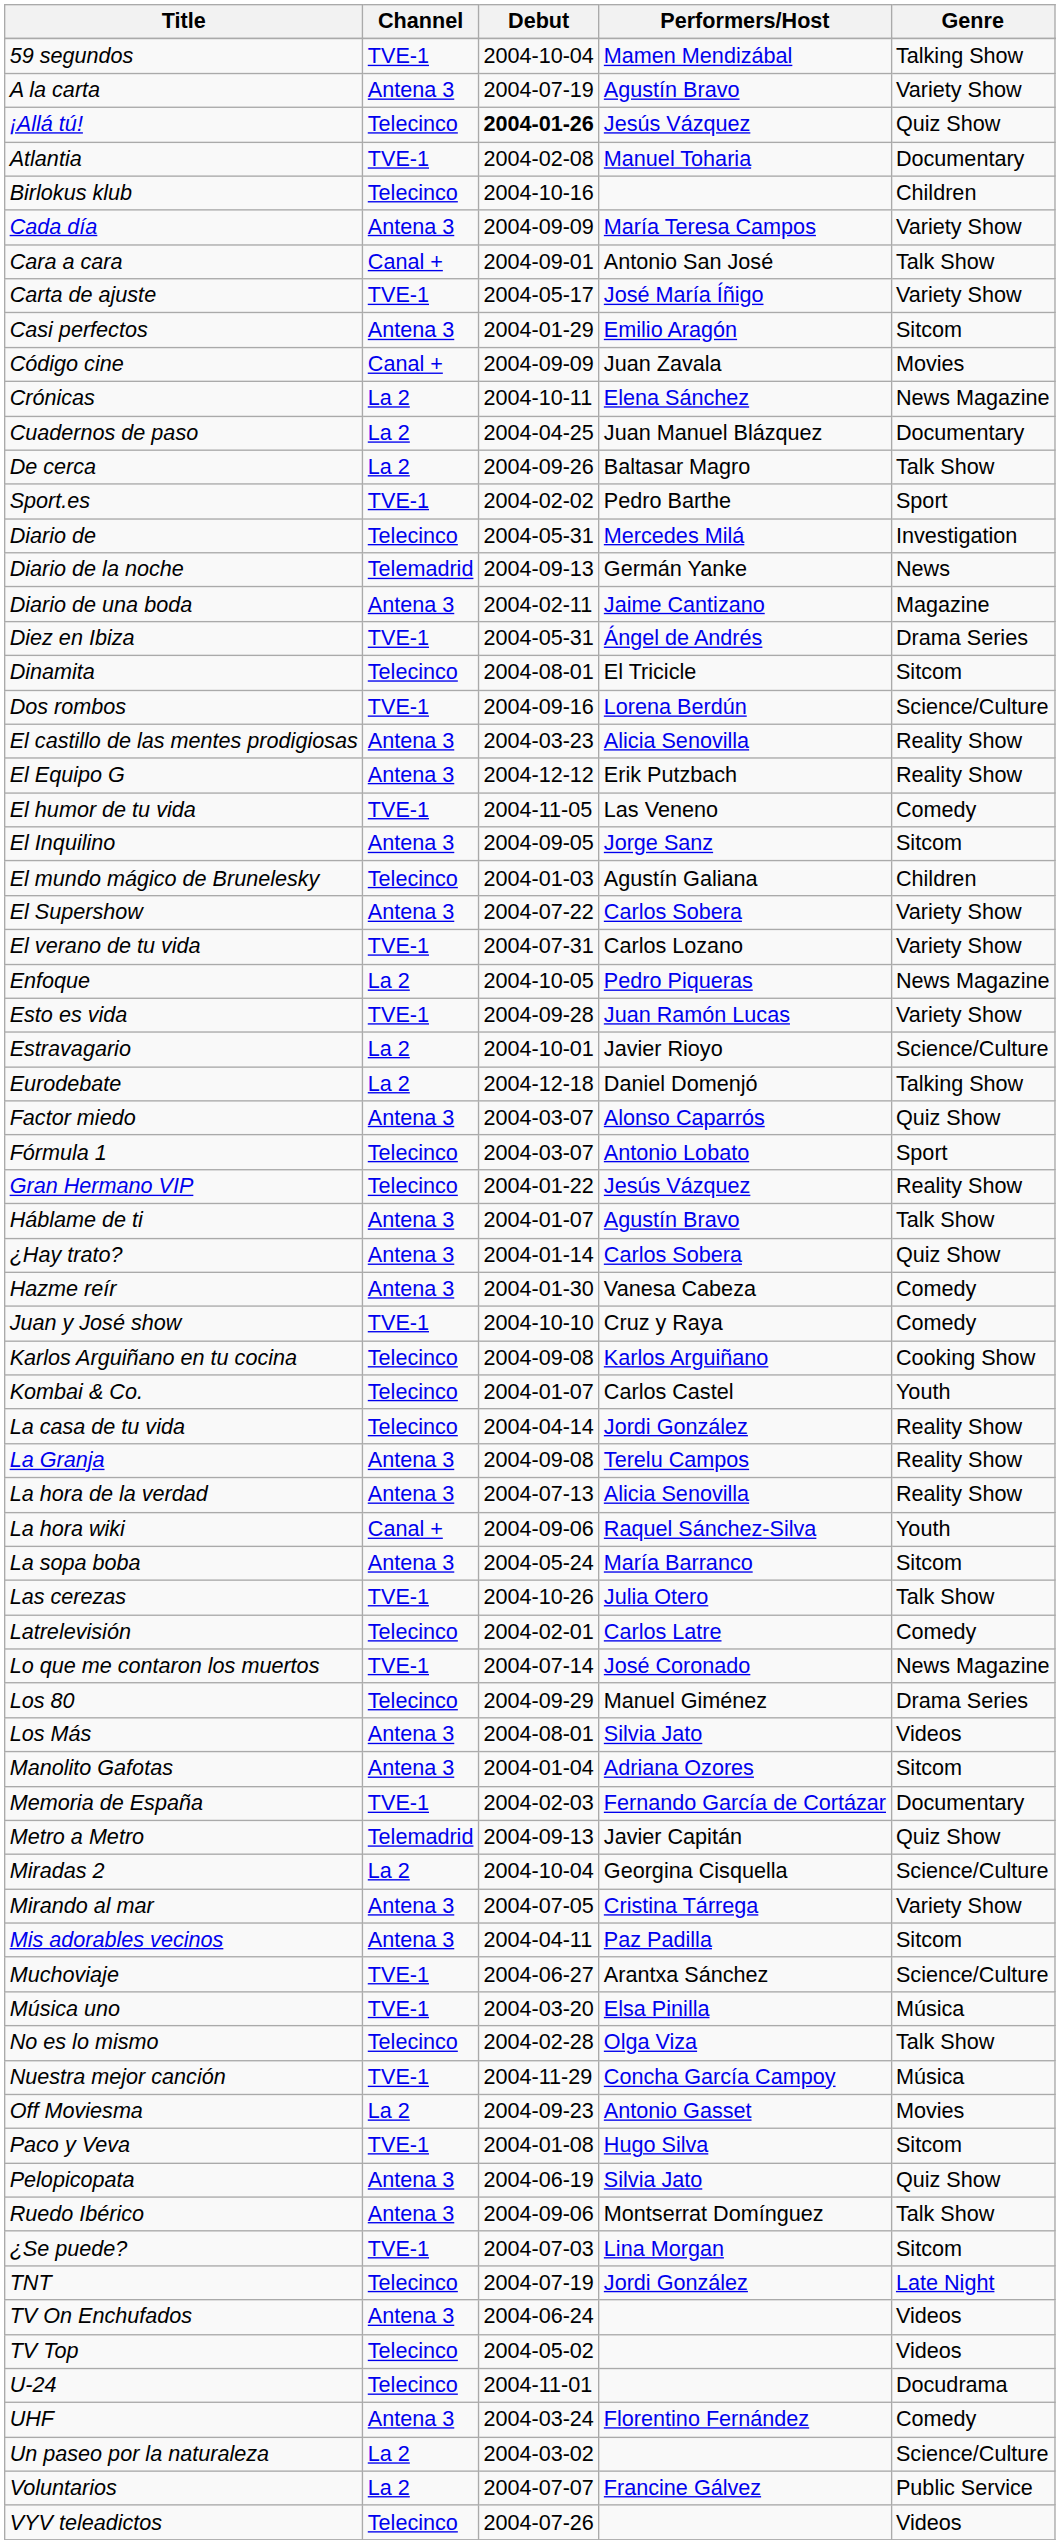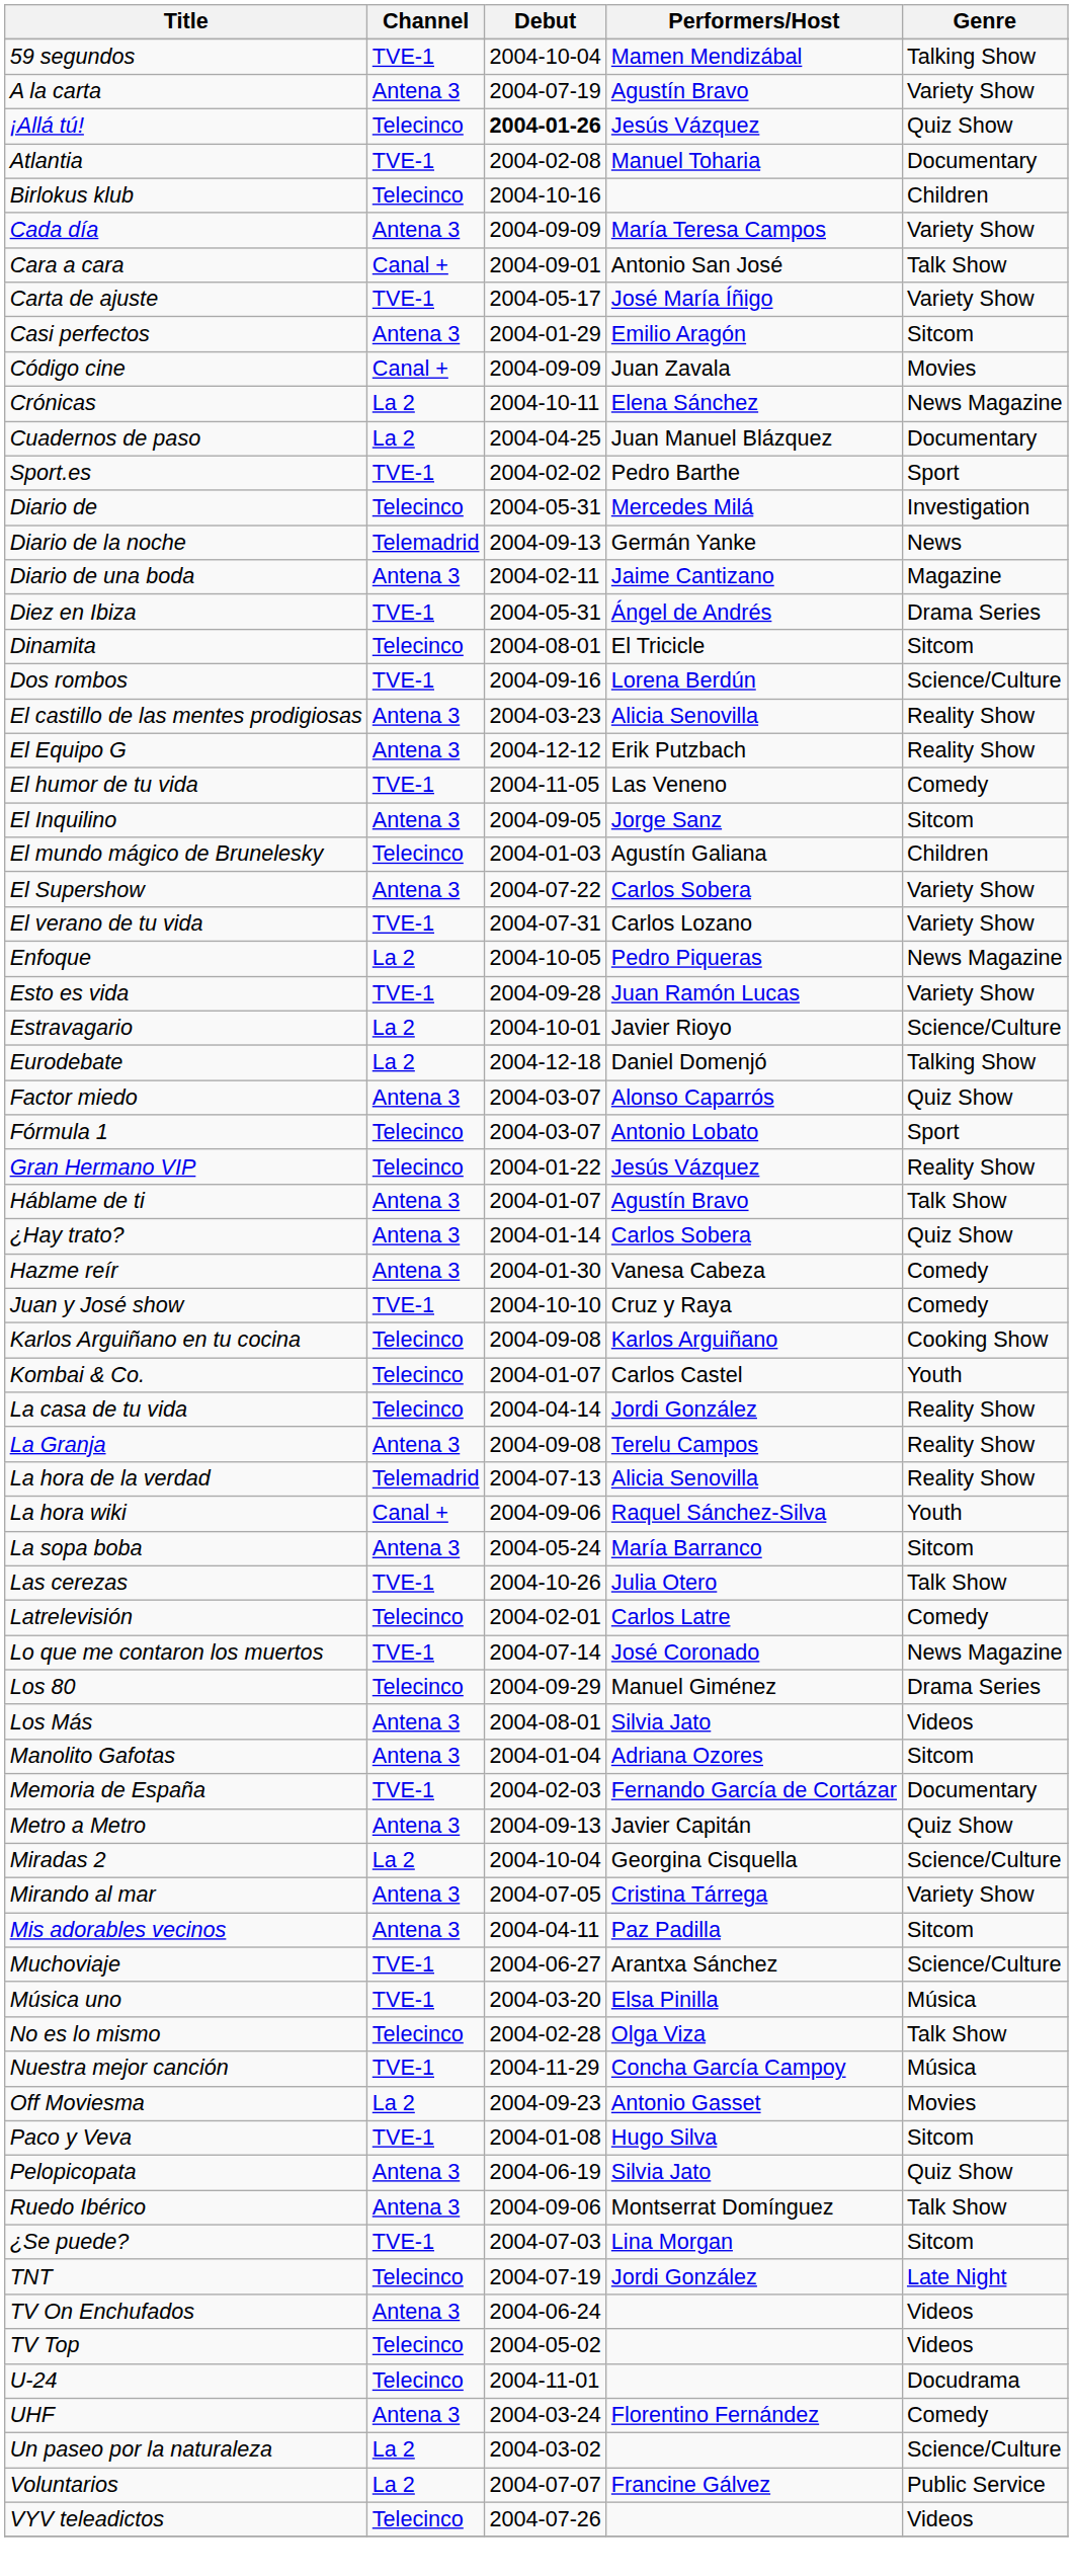 <table class="wikitable sortable">
 <tr>
 <th>Title</th>
 <th>Channel</th>
 <th>Debut</th>
 <th>Performers/Host</th>
 <th>Genre</th>
 </tr>
 <tr>
 </tr>
 <tr>
 <td><em>59 segundos</em></td>
 <td><a href='#'>TVE-1</a></td>
 <td>2004-10-04</td>
 <td><a href='#'>Mamen Mendizábal</a></td>
 <td>Talking Show</td>
 </tr>
 <tr>
 <td><em>A la carta</em></td>
 <td><a href='#'>Antena 3</a></td>
 <td>2004-07-19</td>
 <td><a href='#'>Agustín Bravo</a></td>
 <td>Variety Show</td>
 </tr>
 <tr>
 <td><em><a href='#'>¡Allá tú!</a> </em></td>
 <td><a href='#'>Telecinco</a></td>
 <td><strong>2004-01-26</strong></td>
 <td><a href='#'>Jesús Vázquez</a></td>
 <td>Quiz Show</td>
 </tr>
 <tr>
 <td><em>Atlantia </em></td>
 <td><a href='#'>TVE-1</a></td>
 <td>2004-02-08</td>
 <td><a href='#'>Manuel Toharia</a></td>
 <td>Documentary</td>
 </tr>
 <tr>
 <td><em>Birlokus klub </em></td>
 <td><a href='#'>Telecinco</a></td>
 <td>2004-10-16</td>
 <td></td>
 <td>Children</td>
 </tr>
 <tr>
 <td><em><a href='#'>Cada día</a> </em></td>
 <td><a href='#'>Antena 3</a></td>
 <td>2004-09-09</td>
 <td><a href='#'>María Teresa Campos</a></td>
 <td>Variety Show</td>
 </tr>
 <tr>
 <td><em>Cara a cara</em></td>
 <td><a href='#'>Canal +</a></td>
 <td>2004-09-01</td>
 <td>Antonio San José</td>
 <td>Talk Show</td>
 </tr>
 <tr>
 <td><em>Carta de ajuste</em></td>
 <td><a href='#'>TVE-1</a></td>
 <td>2004-05-17</td>
 <td><a href='#'>José María Íñigo</a></td>
 <td>Variety Show</td>
 </tr>
 <tr>
 <td><em>Casi perfectos</em></td>
 <td><a href='#'>Antena 3</a></td>
 <td>2004-01-29</td>
 <td><a href='#'>Emilio Aragón</a></td>
 <td>Sitcom</td>
 </tr>
 <tr>
 <td><em>Código cine </em></td>
 <td><a href='#'>Canal +</a></td>
 <td>2004-09-09</td>
 <td>Juan Zavala</td>
 <td>Movies</td>
 </tr>
 <tr>
 <td><em>Crónicas </em></td>
 <td><a href='#'>La 2</a></td>
 <td>2004-10-11</td>
 <td><a href='#'>Elena Sánchez</a></td>
 <td>News Magazine</td>
 </tr>
 <tr>
 <td><em>Cuadernos de paso</em></td>
 <td><a href='#'>La 2</a></td>
 <td>2004-04-25</td>
 <td>Juan Manuel Blázquez</td>
 <td>Documentary</td>
-</tr>
-<tr>
-<td><em>De cerca </em></td>
-<td><a href='#'>La 2</a></td>
-<td>2004-09-26</td>
-<td>Baltasar Magro</td>
-<td>Talk Show</td>
 </tr>
 <tr>
 <td><em>Sport.es</em></td>
 <td><a href='#'>TVE-1</a></td>
 <td>2004-02-02</td>
 <td>Pedro Barthe</td>
 <td>Sport</td>
 </tr>
 <tr>
 <td><em>Diario de</em></td>
 <td><a href='#'>Telecinco</a></td>
 <td>2004-05-31</td>
 <td><a href='#'>Mercedes Milá</a></td>
 <td>Investigation</td>
 </tr>
 <tr>
 <td><em>Diario de la noche</em></td>
 <td><a href='#'>Telemadrid</a></td>
 <td>2004-09-13</td>
 <td>Germán Yanke</td>
 <td>News</td>
 </tr>
 <tr>
 <td><em>Diario de una boda </em></td>
 <td><a href='#'>Antena 3</a></td>
 <td>2004-02-11</td>
 <td><a href='#'>Jaime Cantizano</a></td>
 <td>Magazine</td>
 </tr>
 <tr>
 <td><em>Diez en Ibiza </em></td>
 <td><a href='#'>TVE-1</a></td>
 <td>2004-05-31</td>
 <td><a href='#'>Ángel de Andrés</a></td>
 <td>Drama Series</td>
 </tr>
 <tr>
 <td><em>Dinamita</em></td>
 <td><a href='#'>Telecinco</a></td>
 <td>2004-08-01</td>
 <td>El Tricicle</td>
 <td>Sitcom</td>
 </tr>
 <tr>
 <td><em>Dos rombos</em></td>
 <td><a href='#'>TVE-1</a></td>
 <td>2004-09-16</td>
 <td><a href='#'>Lorena Berdún</a></td>
 <td>Science/Culture</td>
 </tr>
 <tr>
 <td><em>El castillo de las mentes prodigiosas </em></td>
 <td><a href='#'>Antena 3</a></td>
 <td>2004-03-23</td>
 <td><a href='#'>Alicia Senovilla</a></td>
 <td>Reality Show</td>
 </tr>
 <tr>
 <td><em>El Equipo G </em></td>
 <td><a href='#'>Antena 3</a></td>
 <td>2004-12-12</td>
 <td>Erik Putzbach</td>
 <td>Reality Show</td>
 </tr>
 <tr>
 <td><em>El humor de tu vida </em></td>
 <td><a href='#'>TVE-1</a></td>
 <td>2004-11-05</td>
 <td>Las Veneno</td>
 <td>Comedy</td>
 </tr>
 <tr>
 <td><em>El Inquilino</em></td>
 <td><a href='#'>Antena 3</a></td>
 <td>2004-09-05</td>
 <td><a href='#'>Jorge Sanz</a></td>
 <td>Sitcom</td>
 </tr>
 <tr>
 <td><em>El mundo mágico de Brunelesky</em></td>
 <td><a href='#'>Telecinco</a></td>
 <td>2004-01-03</td>
 <td>Agustín Galiana</td>
 <td>Children</td>
 </tr>
 <tr>
 <td><em>El Supershow</em></td>
 <td><a href='#'>Antena 3</a></td>
 <td>2004-07-22</td>
 <td><a href='#'>Carlos Sobera</a></td>
 <td>Variety Show</td>
 </tr>
 <tr>
 <td><em>El verano de tu vida</em></td>
 <td><a href='#'>TVE-1</a></td>
 <td>2004-07-31</td>
 <td>Carlos Lozano</td>
 <td>Variety Show</td>
 </tr>
 <tr>
 <td><em>Enfoque </em></td>
 <td><a href='#'>La 2</a></td>
 <td>2004-10-05</td>
 <td><a href='#'>Pedro Piqueras</a></td>
 <td>News Magazine</td>
 </tr>
 <tr>
 <td><em>Esto es vida </em></td>
 <td><a href='#'>TVE-1</a></td>
 <td>2004-09-28</td>
 <td><a href='#'>Juan Ramón Lucas</a></td>
 <td>Variety Show</td>
 </tr>
 <tr>
 <td><em>Estravagario </em></td>
 <td><a href='#'>La 2</a></td>
 <td>2004-10-01</td>
 <td>Javier Rioyo</td>
 <td>Science/Culture</td>
 </tr>
 <tr>
 <td><em>Eurodebate</em></td>
 <td><a href='#'>La 2</a></td>
 <td>2004-12-18</td>
 <td>Daniel Domenjó</td>
 <td>Talking Show</td>
 </tr>
 <tr>
 <td><em>Factor miedo </em></td>
 <td><a href='#'>Antena 3</a></td>
 <td>2004-03-07</td>
 <td><a href='#'>Alonso Caparrós</a></td>
 <td>Quiz Show</td>
 </tr>
 <tr>
 <td><em>Fórmula 1</em></td>
 <td><a href='#'>Telecinco</a></td>
 <td>2004-03-07</td>
 <td><a href='#'>Antonio Lobato</a></td>
 <td>Sport</td>
 </tr>
 <tr>
 <td><em><a href='#'>Gran Hermano VIP</a></em></td>
 <td><a href='#'>Telecinco</a></td>
 <td>2004-01-22</td>
 <td><a href='#'>Jesús Vázquez</a></td>
 <td>Reality Show</td>
 </tr>
 <tr>
 <td><em>Háblame de ti </em></td>
 <td><a href='#'>Antena 3</a></td>
 <td>2004-01-07</td>
 <td><a href='#'>Agustín Bravo</a></td>
 <td>Talk Show</td>
 </tr>
 <tr>
 <td><em>¿Hay trato? </em></td>
 <td><a href='#'>Antena 3</a></td>
 <td>2004-01-14</td>
 <td><a href='#'>Carlos Sobera</a></td>
 <td>Quiz Show</td>
 </tr>
 <tr>
 <td><em>Hazme reír</em></td>
 <td><a href='#'>Antena 3</a></td>
 <td>2004-01-30</td>
 <td>Vanesa Cabeza</td>
 <td>Comedy</td>
 </tr>
 <tr>
 <td><em>Juan y José show </em></td>
 <td><a href='#'>TVE-1</a></td>
 <td>2004-10-10</td>
 <td>Cruz y Raya</td>
 <td>Comedy</td>
 </tr>
 <tr>
 <td><em>Karlos Arguiñano en tu cocina </em></td>
 <td><a href='#'>Telecinco</a></td>
 <td>2004-09-08</td>
 <td><a href='#'>Karlos Arguiñano</a></td>
 <td>Cooking Show</td>
 </tr>
 <tr>
 <td><em>Kombai & Co. </em></td>
 <td><a href='#'>Telecinco</a></td>
 <td>2004-01-07</td>
 <td>Carlos Castel</td>
 <td>Youth</td>
 </tr>
 <tr>
 <td><em>La casa de tu vida</em></td>
 <td><a href='#'>Telecinco</a></td>
 <td>2004-04-14</td>
 <td><a href='#'>Jordi González</a></td>
 <td>Reality Show</td>
 </tr>
 <tr>
 <td><em><a href='#'>La Granja</a> </em></td>
 <td><a href='#'>Antena 3</a></td>
 <td>2004-09-08</td>
 <td><a href='#'>Terelu Campos</a></td>
 <td>Reality Show</td>
 </tr>
 <tr>
 <td><em>La hora de la verdad </em></td>
-<td><a href='#'>Antena 3</a></td>
+<td><a href='#'>Telemadrid</a></td>
 <td>2004-07-13</td>
 <td><a href='#'>Alicia Senovilla</a></td>
 <td>Reality Show</td>
 </tr>
 <tr>
 <td><em>La hora wiki</em></td>
 <td><a href='#'>Canal +</a></td>
 <td>2004-09-06</td>
 <td><a href='#'>Raquel Sánchez-Silva</a></td>
 <td>Youth</td>
 </tr>
 <tr>
 <td><em>La sopa boba </em></td>
 <td><a href='#'>Antena 3</a></td>
 <td>2004-05-24</td>
 <td><a href='#'>María Barranco</a></td>
 <td>Sitcom</td>
 </tr>
 <tr>
 <td><em>Las cerezas </em></td>
 <td><a href='#'>TVE-1</a></td>
 <td>2004-10-26</td>
 <td><a href='#'>Julia Otero</a></td>
 <td>Talk Show</td>
 </tr>
 <tr>
 <td><em>Latrelevisión </em></td>
 <td><a href='#'>Telecinco</a></td>
 <td>2004-02-01</td>
 <td><a href='#'>Carlos Latre</a></td>
 <td>Comedy</td>
 </tr>
 <tr>
 <td><em>Lo que me contaron los muertos</em></td>
 <td><a href='#'>TVE-1</a></td>
 <td>2004-07-14</td>
 <td><a href='#'>José Coronado</a></td>
 <td>News Magazine</td>
 </tr>
 <tr>
 <td><em>Los 80</em></td>
 <td><a href='#'>Telecinco</a></td>
 <td>2004-09-29</td>
 <td>Manuel Giménez</td>
 <td>Drama Series</td>
 </tr>
 <tr>
 <td><em>Los Más </em></td>
 <td><a href='#'>Antena 3</a></td>
 <td>2004-08-01</td>
 <td><a href='#'>Silvia Jato</a></td>
 <td>Videos</td>
 </tr>
 <tr>
 <td><em>Manolito Gafotas</em></td>
 <td><a href='#'>Antena 3</a></td>
 <td>2004-01-04</td>
 <td><a href='#'>Adriana Ozores</a></td>
 <td>Sitcom</td>
 </tr>
 <tr>
 <td><em>Memoria de España</em></td>
 <td><a href='#'>TVE-1</a></td>
 <td>2004-02-03</td>
 <td><a href='#'>Fernando García de Cortázar</a></td>
 <td>Documentary</td>
 </tr>
 <tr>
 <td><em>Metro a Metro</em></td>
-<td><a href='#'>Telemadrid</a></td>
+<td><a href='#'>Antena 3</a></td>
 <td>2004-09-13</td>
 <td>Javier Capitán</td>
 <td>Quiz Show</td>
 </tr>
 <tr>
 <td><em>Miradas 2 </em></td>
 <td><a href='#'>La 2</a></td>
 <td>2004-10-04</td>
 <td>Georgina Cisquella</td>
 <td>Science/Culture</td>
 </tr>
 <tr>
 <td><em>Mirando al mar </em></td>
 <td><a href='#'>Antena 3</a></td>
 <td>2004-07-05</td>
 <td><a href='#'>Cristina Tárrega</a></td>
 <td>Variety Show</td>
 </tr>
 <tr>
 <td><em><a href='#'>Mis adorables vecinos</a> </em></td>
 <td><a href='#'>Antena 3</a></td>
 <td>2004-04-11</td>
 <td><a href='#'>Paz Padilla</a></td>
 <td>Sitcom</td>
 </tr>
 <tr>
 <td><em>Muchoviaje</em></td>
 <td><a href='#'>TVE-1</a></td>
 <td>2004-06-27</td>
 <td>Arantxa Sánchez</td>
 <td>Science/Culture</td>
 </tr>
 <tr>
 <td><em>Música uno </em></td>
 <td><a href='#'>TVE-1</a></td>
 <td>2004-03-20</td>
 <td><a href='#'>Elsa Pinilla</a></td>
 <td>Música</td>
 </tr>
 <tr>
 <td><em>No es lo mismo </em></td>
 <td><a href='#'>Telecinco</a></td>
 <td>2004-02-28</td>
 <td><a href='#'>Olga Viza</a></td>
 <td>Talk Show</td>
 </tr>
 <tr>
 <td><em>Nuestra mejor canción</em></td>
 <td><a href='#'>TVE-1</a></td>
 <td>2004-11-29</td>
 <td><a href='#'>Concha García Campoy</a></td>
 <td>Música</td>
 </tr>
 <tr>
 <td><em>Off Moviesma</em></td>
 <td><a href='#'>La 2</a></td>
 <td>2004-09-23</td>
 <td><a href='#'>Antonio Gasset</a></td>
 <td>Movies</td>
 </tr>
 <tr>
 <td><em>Paco y Veva</em></td>
 <td><a href='#'>TVE-1</a></td>
 <td>2004-01-08</td>
 <td><a href='#'>Hugo Silva</a></td>
 <td>Sitcom</td>
 </tr>
 <tr>
 <td><em>Pelopicopata </em></td>
 <td><a href='#'>Antena 3</a></td>
 <td>2004-06-19</td>
 <td><a href='#'>Silvia Jato</a></td>
 <td>Quiz Show</td>
 </tr>
 <tr>
 <td><em>Ruedo Ibérico</em></td>
 <td><a href='#'>Antena 3</a></td>
 <td>2004-09-06</td>
 <td>Montserrat Domínguez</td>
 <td>Talk Show</td>
 </tr>
 <tr>
 <td><em>¿Se puede?</em></td>
 <td><a href='#'>TVE-1</a></td>
 <td>2004-07-03</td>
 <td><a href='#'>Lina Morgan</a></td>
 <td>Sitcom</td>
 </tr>
 <tr>
 <td><em>TNT</em></td>
 <td><a href='#'>Telecinco</a></td>
 <td>2004-07-19</td>
 <td><a href='#'>Jordi González</a></td>
 <td><a href='#'>Late Night</a></td>
 </tr>
 <tr>
 <td><em>TV On Enchufados</em></td>
 <td><a href='#'>Antena 3</a></td>
 <td>2004-06-24</td>
 <td></td>
 <td>Videos</td>
 </tr>
 <tr>
 <td><em>TV Top</em></td>
 <td><a href='#'>Telecinco</a></td>
 <td>2004-05-02</td>
 <td></td>
 <td>Videos</td>
 </tr>
 <tr>
 <td><em>U-24</em></td>
 <td><a href='#'>Telecinco</a></td>
 <td>2004-11-01</td>
 <td></td>
 <td>Docudrama</td>
 </tr>
 <tr>
 <td><em>UHF </em></td>
 <td><a href='#'>Antena 3</a></td>
 <td>2004-03-24</td>
 <td><a href='#'>Florentino Fernández</a></td>
 <td>Comedy</td>
 </tr>
 <tr>
 <td><em>Un paseo por la naturaleza</em></td>
 <td><a href='#'>La 2</a></td>
 <td>2004-03-02</td>
 <td></td>
 <td>Science/Culture</td>
 </tr>
 <tr>
 <td><em>Voluntarios </em></td>
 <td><a href='#'>La 2</a></td>
 <td>2004-07-07</td>
 <td><a href='#'>Francine Gálvez</a></td>
 <td>Public Service</td>
 </tr>
 <tr>
 <td><em>VYV teleadictos</em></td>
 <td><a href='#'>Telecinco</a></td>
 <td>2004-07-26</td>
 <td></td>
 <td>Videos</td>
 </tr>
 <tr>
 </tr>
 </table>
